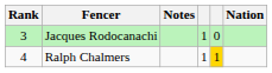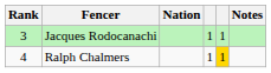 <table class="wikitable sortable" style="text-align:center">
 <tr>
 <th>Rank</th>
 <th>Fencer</th>
-<th>Notes</th>
+<th>Nation</th>
 <th></th>
 <th></th>
-<th>Nation</th>
+<th>Notes</th>
 </tr>
 <tr bgcolor=bbf3bb>
 <td>3</td>
 <td align=left>Jacques Rodocanachi</td>
+<td align=left></td>
+<td>1</td>
+<td>1</td>
 <td></td>
-<td>1</td>
-<td>0</td>
-<td align=left></td>
 </tr>
 <tr>
 <td>4</td>
 <td align=left>Ralph Chalmers</td>
-<td></td>
+<td align=left></td>
 <td>1</td>
 <td style="background: gold;">1</td>
-<td align=left></td>
+<td></td>
 </tr>
 </table>
